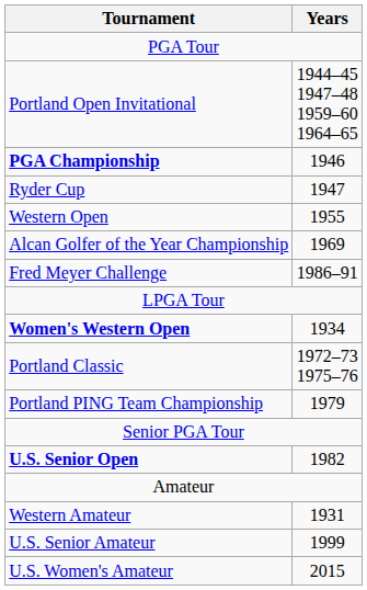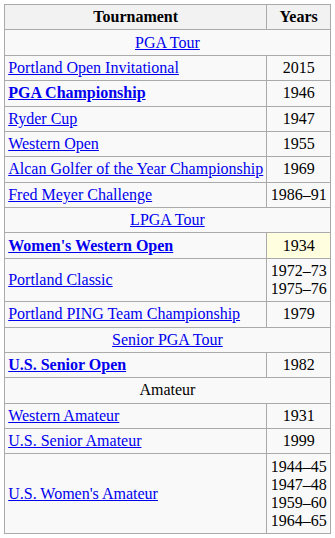 <table class=wikitable>
 <tr>
 <th>Tournament</th>
 <th>Years</th>
 </tr>
 <tr>
 <td colspan=2 align=center><a href='#'>PGA Tour</a></td>
 </tr>
 <tr>
 <td><a href='#'>Portland Open Invitational</a></td>
-<td align=center>1944–45<br>1947–48<br>1959–60<br>1964–65</td>
+<td align=center>2015</td>
 </tr>
 <tr>
 <td><strong><a href='#'>PGA Championship</a></strong></td>
 <td align=center>1946</td>
 </tr>
 <tr>
 <td><a href='#'>Ryder Cup</a></td>
 <td align=center>1947</td>
 </tr>
 <tr>
 <td><a href='#'>Western Open</a></td>
 <td align=center>1955</td>
 </tr>
 <tr>
 <td><a href='#'>Alcan Golfer of the Year Championship</a></td>
 <td align=center>1969</td>
 </tr>
 <tr>
 <td><a href='#'>Fred Meyer Challenge</a></td>
 <td align=center>1986–91</td>
 </tr>
 <tr>
 <td colspan=2 align=center><a href='#'>LPGA Tour</a></td>
 </tr>
 <tr>
 <td><strong><a href='#'>Women's Western Open</a></strong></td>
-<td align=center>1934</td>
+<td align=center style="background: lightyellow;">1934</td>
 </tr>
 <tr>
 <td><a href='#'>Portland Classic</a></td>
 <td align=center>1972–73<br>1975–76</td>
 </tr>
 <tr>
 <td><a href='#'>Portland PING Team Championship</a></td>
 <td align=center>1979</td>
 </tr>
 <tr>
 <td colspan=2 align=center><a href='#'>Senior PGA Tour</a></td>
 </tr>
 <tr>
 <td><strong><a href='#'>U.S. Senior Open</a></strong></td>
 <td align=center>1982</td>
 </tr>
 <tr>
 <td colspan=2 align=center>Amateur</td>
 </tr>
 <tr>
 <td><a href='#'>Western Amateur</a></td>
 <td align=center>1931</td>
 </tr>
 <tr>
 <td><a href='#'>U.S. Senior Amateur</a></td>
 <td align=center>1999</td>
 </tr>
 <tr>
 <td><a href='#'>U.S. Women's Amateur</a></td>
-<td align=center>2015</td>
+<td align=center>1944–45<br>1947–48<br>1959–60<br>1964–65</td>
 </tr>
 </table>
